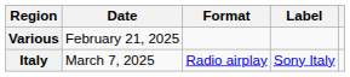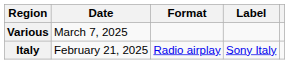 <table class="wikitable plainrowheaders">
 <tr>
 <th scope="col">Region</th>
 <th scope="col">Date</th>
 <th scope="col">Format</th>
 <th scope="col">Label</th>
 <th scope="col"></th>
 </tr>
 <tr>
 <th scope="row">Various</th>
-<td>February 21, 2025</td>
+<td>March 7, 2025</td>
 <td></td>
 <td></td>
 <td align="center"></td>
 </tr>
 <tr>
 <th scope="row">Italy</th>
-<td>March 7, 2025</td>
+<td>February 21, 2025</td>
 <td><a href='#'>Radio airplay</a></td>
 <td><a href='#'>Sony Italy</a></td>
 <td align="center"></td>
 </tr>
 </table>
